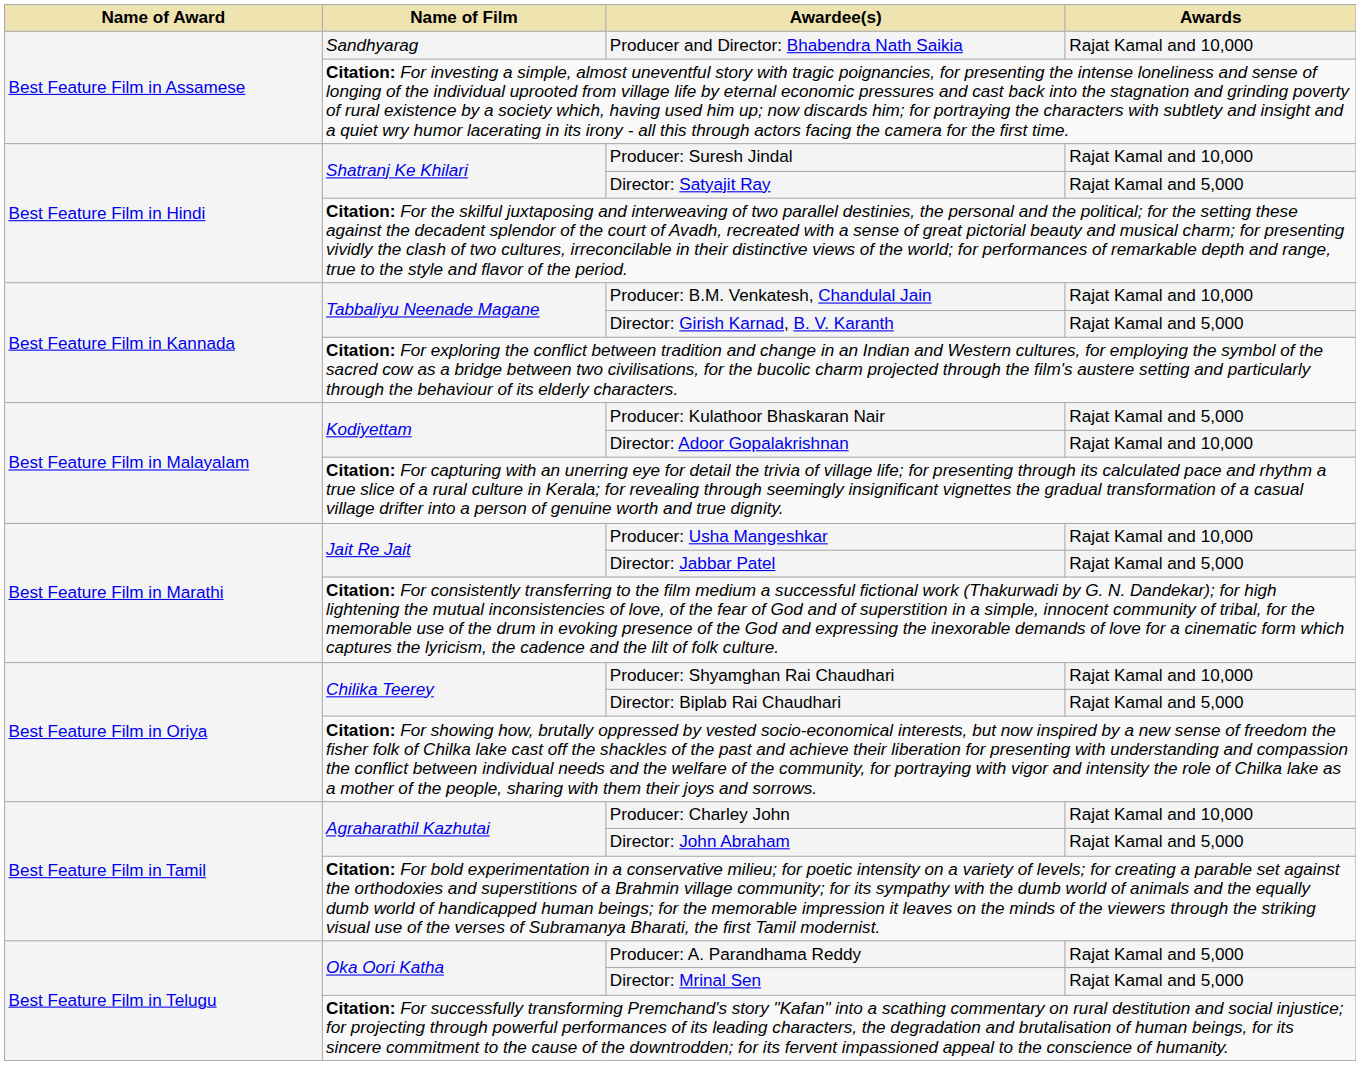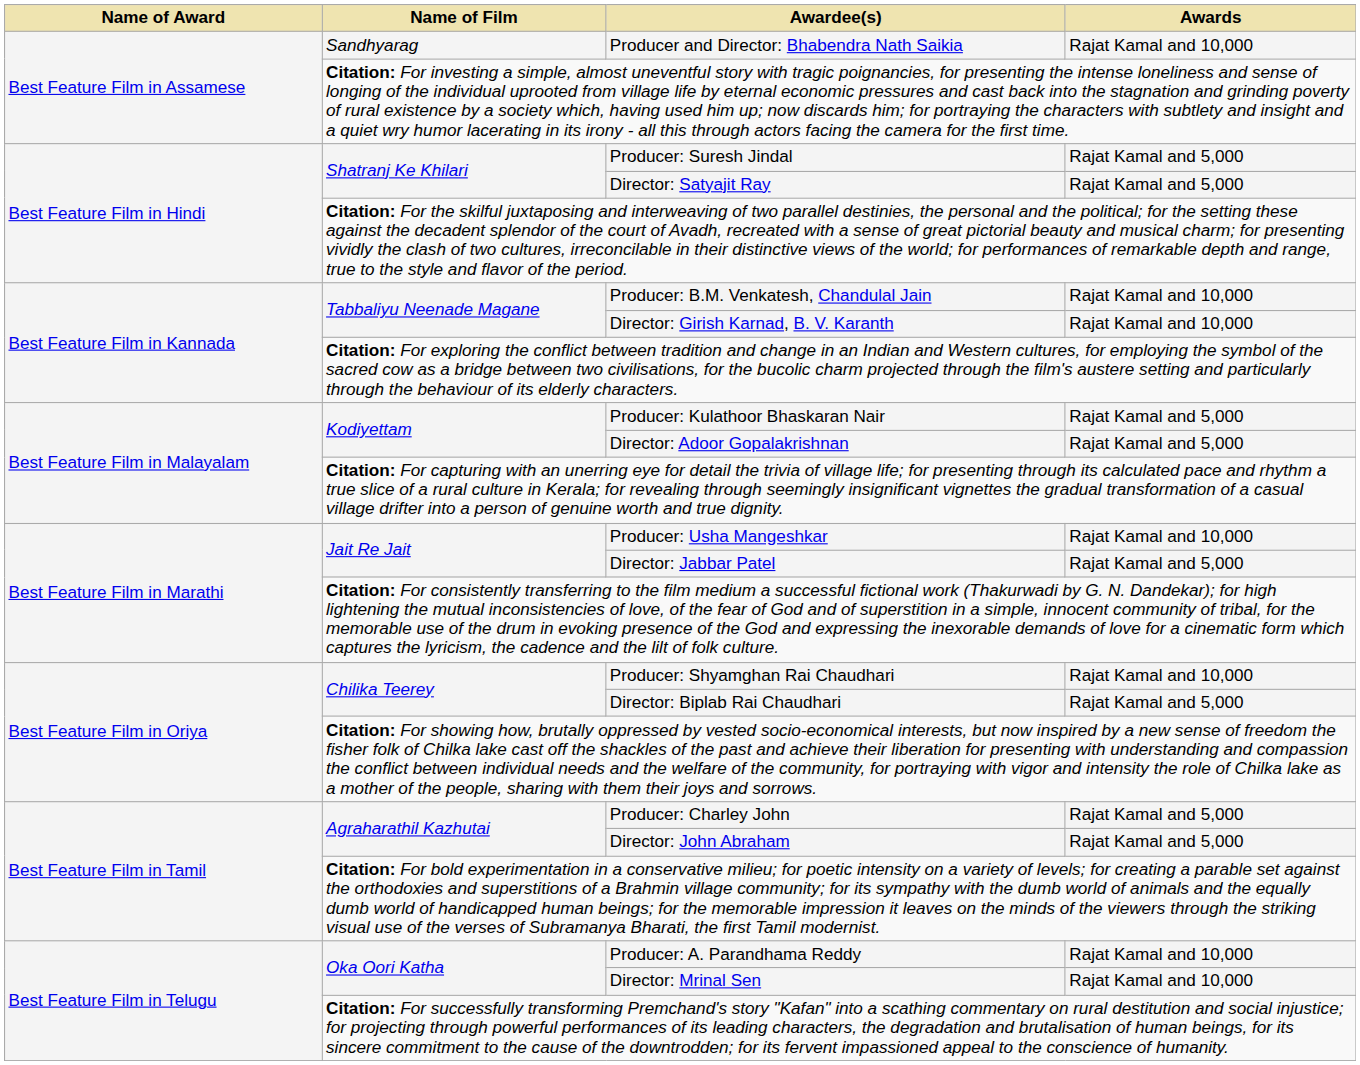 <table class="wikitable" style="width:100%;">
 <tr>
 <th style="background-color:#EFE4B0;width:23.5%;">Name of Award</th>
 <th style="background-color:#EFE4B0;width:21%;">Name of Film</th>
 <th style="background-color:#EFE4B0;width:34%;">Awardee(s)</th>
 <th style="background-color:#EFE4B0;width:21.5%;">Awards</th>
 </tr>
 <tr style="background-color:#F4F4F4">
 <td rowspan="2"><a href='#'>Best Feature Film in Assamese</a></td>
 <td><em>Sandhyarag</em></td>
 <td>Producer and Director: <a href='#'>Bhabendra Nath Saikia</a></td>
 <td>Rajat Kamal and 10,000</td>
 </tr>
 <tr style="background-color:#F9F9F9">
 <td colspan="3"><strong>Citation:</strong> <em>For investing a simple, almost uneventful story with tragic poignancies, for presenting the intense loneliness and sense of longing of the individual uprooted from village life by eternal economic pressures and cast back into the stagnation and grinding poverty of rural existence by a society which, having used him up; now discards him; for portraying the characters with subtlety and insight and a quiet wry humor lacerating in its irony - all this through actors facing the camera for the first time.</em></td>
 </tr>
 <tr style="background-color:#F4F4F4">
 <td rowspan="3"><a href='#'>Best Feature Film in Hindi</a></td>
 <td rowspan="2"><em><a href='#'>Shatranj Ke Khilari</a></em></td>
 <td>Producer: Suresh Jindal</td>
-<td>Rajat Kamal and 10,000</td>
+<td>Rajat Kamal and 5,000</td>
 </tr>
 <tr style="background-color:#F4F4F4">
 <td>Director: <a href='#'>Satyajit Ray</a></td>
 <td>Rajat Kamal and 5,000</td>
 </tr>
 <tr style="background-color:#F9F9F9">
 <td colspan="3"><strong>Citation:</strong> <em>For the skilful juxtaposing and interweaving of two parallel destinies, the personal and the political; for the setting these against the decadent splendor of the court of Avadh, recreated with a sense of great pictorial beauty and musical charm; for presenting vividly the clash of two cultures, irreconcilable in their distinctive views of the world; for performances of remarkable depth and range, true to the style and flavor of the period.</em></td>
 </tr>
 <tr style="background-color:#F4F4F4">
 <td rowspan="3"><a href='#'>Best Feature Film in Kannada</a></td>
 <td rowspan="2"><em><a href='#'>Tabbaliyu Neenade Magane</a></em></td>
 <td>Producer: B.M. Venkatesh, <a href='#'>Chandulal Jain</a></td>
 <td>Rajat Kamal and 10,000</td>
 </tr>
 <tr style="background-color:#F4F4F4">
 <td>Director: <a href='#'>Girish Karnad</a>, <a href='#'>B. V. Karanth</a></td>
-<td>Rajat Kamal and 5,000</td>
+<td>Rajat Kamal and 10,000</td>
 </tr>
 <tr style="background-color:#F9F9F9">
 <td colspan="3"><strong>Citation:</strong> <em>For exploring the conflict between tradition and change in an Indian and Western cultures, for employing the symbol of the sacred cow as a bridge between two civilisations, for the bucolic charm projected through the film's austere setting and particularly through the behaviour of its elderly characters.</em></td>
 </tr>
 <tr style="background-color:#F4F4F4">
 <td rowspan="3"><a href='#'>Best Feature Film in Malayalam</a></td>
 <td rowspan="2"><em><a href='#'>Kodiyettam</a></em></td>
 <td>Producer: Kulathoor Bhaskaran Nair</td>
 <td>Rajat Kamal and 5,000</td>
 </tr>
 <tr style="background-color:#F4F4F4">
 <td>Director: <a href='#'>Adoor Gopalakrishnan</a></td>
-<td>Rajat Kamal and 10,000</td>
+<td>Rajat Kamal and 5,000</td>
 </tr>
 <tr style="background-color:#F9F9F9">
 <td colspan="3"><strong>Citation:</strong> <em>For capturing with an unerring eye for detail the trivia of village life; for presenting through its calculated pace and rhythm a true slice of a rural culture in Kerala; for revealing through seemingly insignificant vignettes the gradual transformation of a casual village drifter into a person of genuine worth and true dignity.</em></td>
 </tr>
 <tr style="background-color:#F4F4F4">
 <td rowspan="3"><a href='#'>Best Feature Film in Marathi</a></td>
 <td rowspan="2"><em><a href='#'>Jait Re Jait</a></em></td>
 <td>Producer: <a href='#'>Usha Mangeshkar</a></td>
 <td>Rajat Kamal and 10,000</td>
 </tr>
 <tr style="background-color:#F4F4F4">
 <td>Director: <a href='#'>Jabbar Patel</a></td>
 <td>Rajat Kamal and 5,000</td>
 </tr>
 <tr style="background-color:#F9F9F9">
 <td colspan="3"><strong>Citation:</strong> <em>For consistently transferring to the film medium a successful fictional work (Thakurwadi by G. N. Dandekar); for high lightening the mutual inconsistencies of love, of the fear of God and of superstition in a simple, innocent community of tribal, for the memorable use of the drum in evoking presence of the God and expressing the inexorable demands of love for a cinematic form which captures the lyricism, the cadence and the lilt of folk culture.</em></td>
 </tr>
 <tr style="background-color:#F4F4F4">
 <td rowspan="3"><a href='#'>Best Feature Film in Oriya</a></td>
 <td rowspan="2"><em><a href='#'>Chilika Teerey</a></em></td>
 <td>Producer: Shyamghan Rai Chaudhari</td>
 <td>Rajat Kamal and 10,000</td>
 </tr>
 <tr style="background-color:#F4F4F4">
 <td>Director: Biplab Rai Chaudhari</td>
 <td>Rajat Kamal and 5,000</td>
 </tr>
 <tr style="background-color:#F9F9F9">
 <td colspan="3"><strong>Citation:</strong> <em>For showing how, brutally oppressed by vested socio-economical interests, but now inspired by a new sense of freedom the fisher folk of Chilka lake cast off the shackles of the past and achieve their liberation for presenting with understanding and compassion the conflict between individual needs and the welfare of the community, for portraying with vigor and intensity the role of Chilka lake as a mother of the people, sharing with them their joys and sorrows.</em></td>
 </tr>
 <tr style="background-color:#F4F4F4">
 <td rowspan="3"><a href='#'>Best Feature Film in Tamil</a></td>
 <td rowspan="2"><em><a href='#'>Agraharathil Kazhutai</a></em></td>
 <td>Producer: Charley John</td>
-<td>Rajat Kamal and 10,000</td>
+<td>Rajat Kamal and 5,000</td>
 </tr>
 <tr style="background-color:#F4F4F4">
 <td>Director: <a href='#'>John Abraham</a></td>
 <td>Rajat Kamal and 5,000</td>
 </tr>
 <tr style="background-color:#F9F9F9">
 <td colspan="3"><strong>Citation:</strong> <em>For bold experimentation in a conservative milieu; for poetic intensity on a variety of levels; for creating a parable set against the orthodoxies and superstitions of a Brahmin village community; for its sympathy with the dumb world of animals and the equally dumb world of handicapped human beings; for the memorable impression it leaves on the minds of the viewers through the striking visual use of the verses of Subramanya Bharati, the first Tamil modernist.</em></td>
 </tr>
 <tr style="background-color:#F4F4F4">
 <td rowspan="3"><a href='#'>Best Feature Film in Telugu</a></td>
 <td rowspan="2"><em><a href='#'>Oka Oori Katha</a></em></td>
 <td>Producer: A. Parandhama Reddy</td>
-<td>Rajat Kamal and 5,000</td>
+<td>Rajat Kamal and 10,000</td>
 </tr>
 <tr style="background-color:#F4F4F4">
 <td>Director: <a href='#'>Mrinal Sen</a></td>
-<td>Rajat Kamal and 5,000</td>
+<td>Rajat Kamal and 10,000</td>
 </tr>
 <tr style="background-color:#F9F9F9">
 <td colspan="3"><strong>Citation:</strong> <em>For successfully transforming Premchand's story "Kafan" into a scathing commentary on rural destitution and social injustice; for projecting through powerful performances of its leading characters, the degradation and brutalisation of human beings, for its sincere commitment to the cause of the downtrodden; for its fervent impassioned appeal to the conscience of humanity.</em></td>
 </tr>
 </table>
